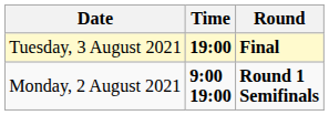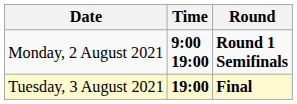 <table class="wikitable">
 <tr>
 <th>Date</th>
 <th>Time</th>
 <th>Round</th>
 </tr>
+<tr>
+<td>Monday, 2 August 2021</td>
+<td><strong>9:00<br>19:00</strong></td>
+<td><strong>Round 1</strong><br><strong>Semifinals</strong></td>
+</tr>
 <tr style=background:lemonchiffon>
 <td>Tuesday, 3 August 2021</td>
 <td><strong>19:00</strong></td>
 <td><strong>Final</strong></td>
 </tr>
-<tr>
-<td>Monday, 2 August 2021</td>
-<td><strong>9:00<br>19:00</strong></td>
-<td><strong>Round 1</strong><br><strong>Semifinals</strong></td>
-</tr>
 </table>
